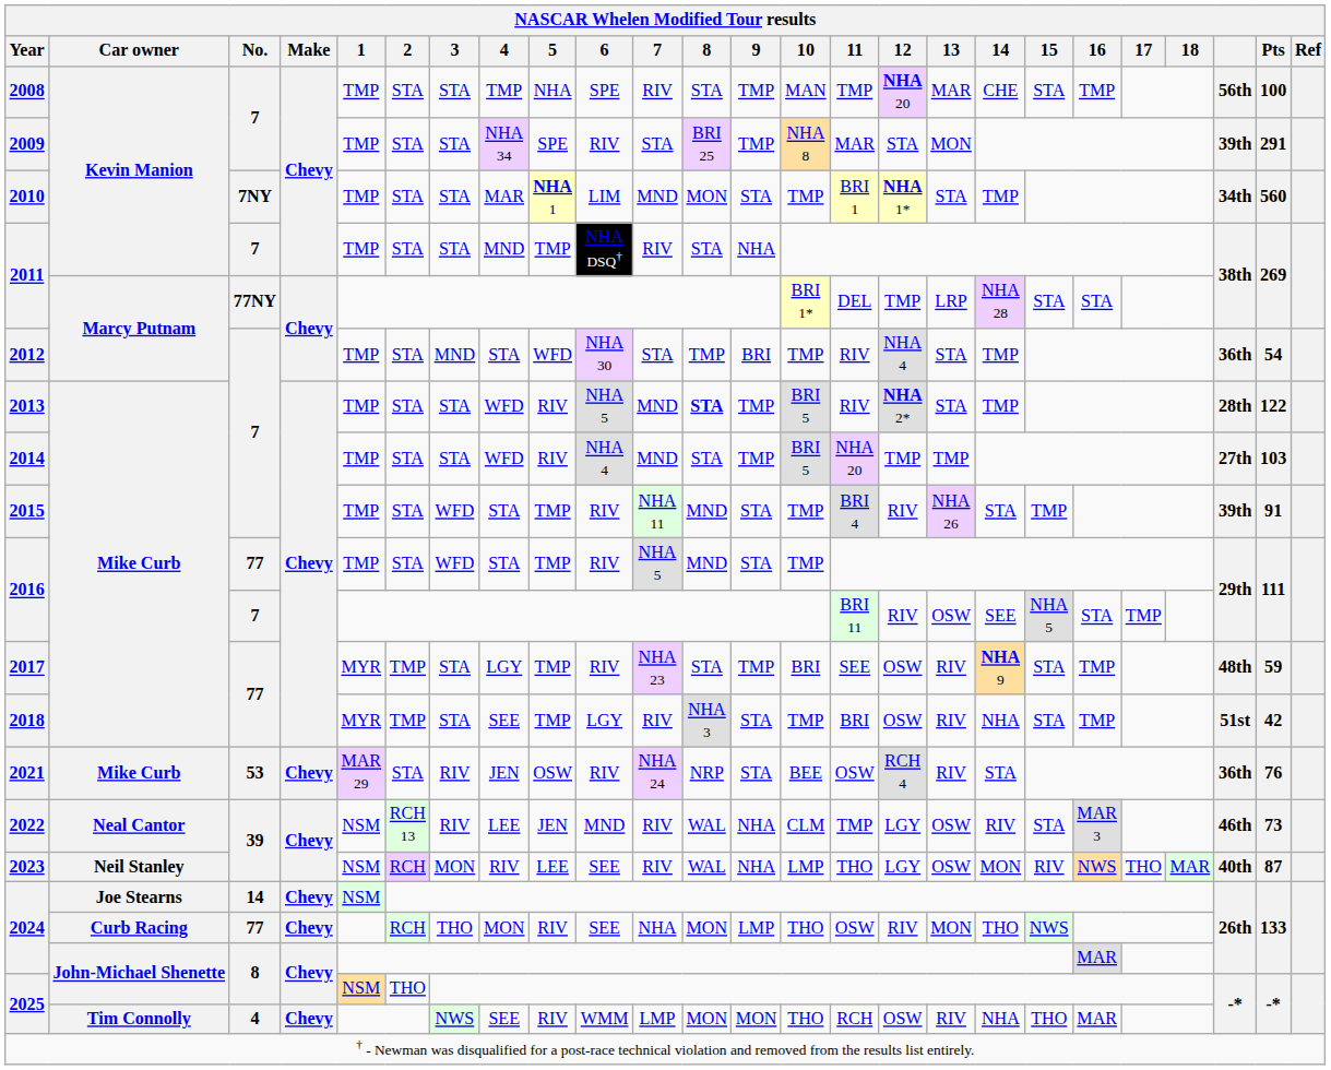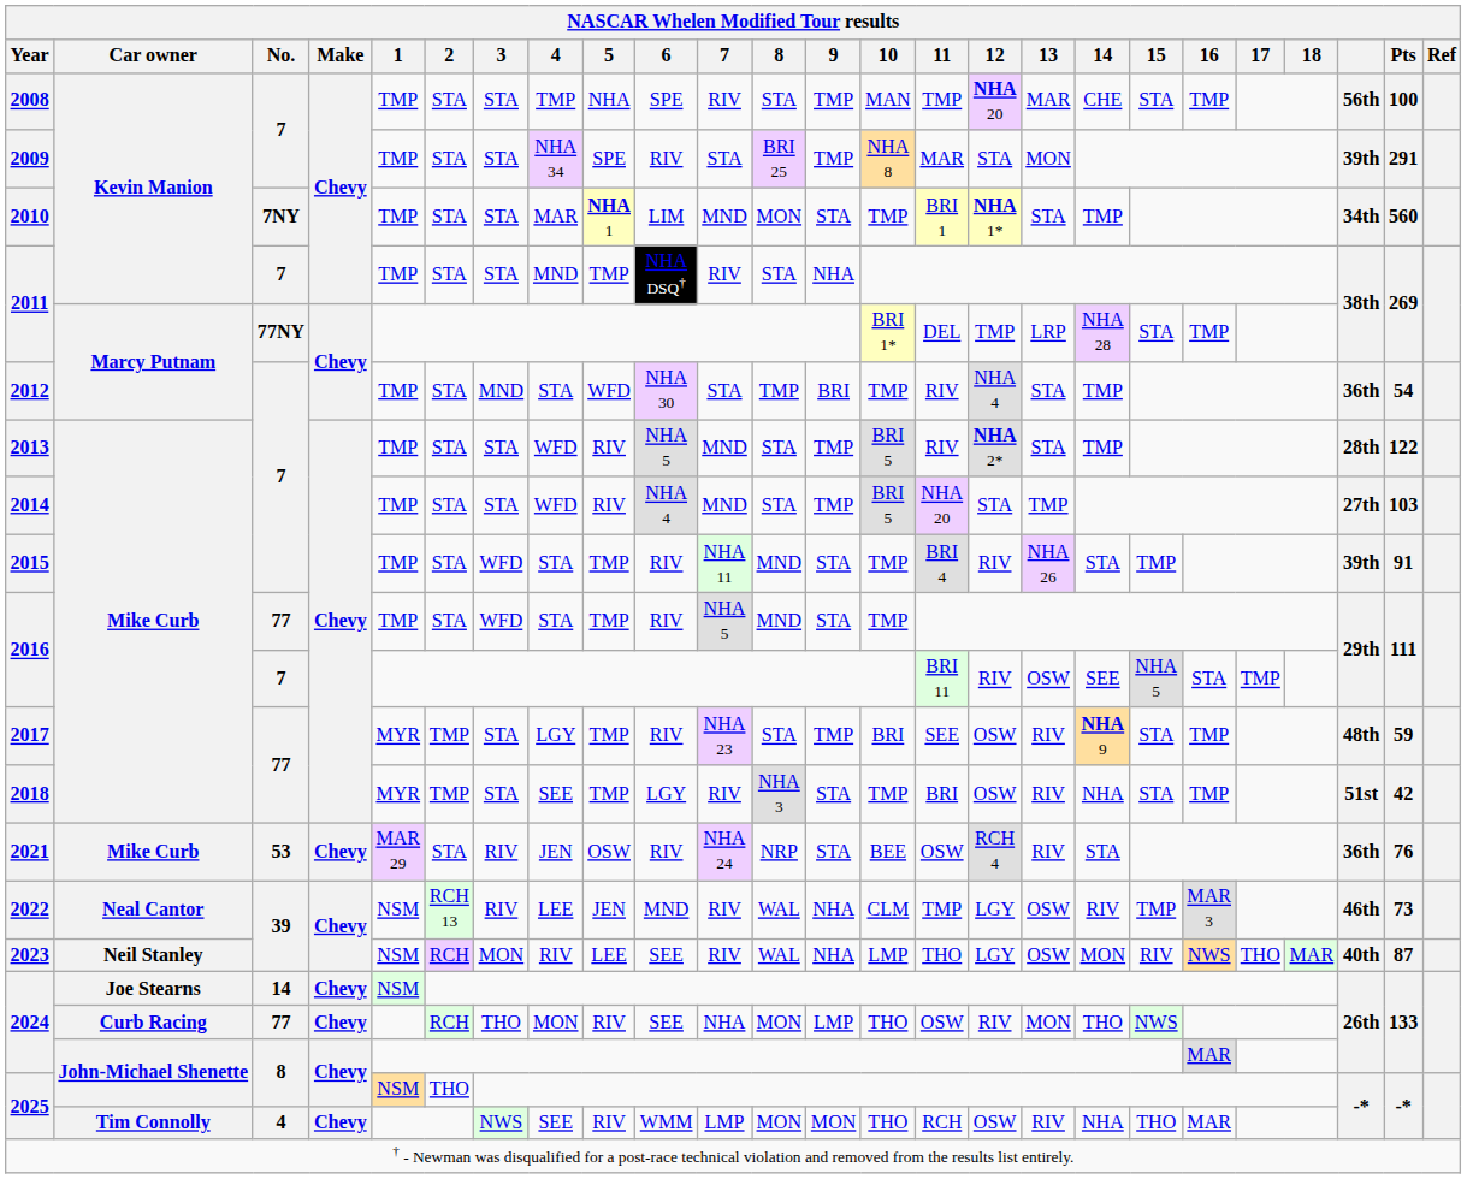 <table class="wikitable" style="text-align:center; font-size:75%">
 <tr>
 <th colspan=25><a href='#'>NASCAR Whelen Modified Tour</a> results</th>
 </tr>
 <tr>
 <th>Year</th>
 <th>Car owner</th>
 <th>No.</th>
 <th>Make</th>
 <th>1</th>
 <th>2</th>
 <th>3</th>
 <th>4</th>
 <th>5</th>
 <th>6</th>
 <th>7</th>
 <th>8</th>
 <th>9</th>
 <th>10</th>
 <th>11</th>
 <th>12</th>
 <th>13</th>
 <th>14</th>
 <th>15</th>
 <th>16</th>
 <th>17</th>
 <th>18</th>
 <th></th>
 <th>Pts</th>
 <th>Ref</th>
 </tr>
 <tr>
 <th><a href='#'>2008</a></th>
 <th rowspan=4><a href='#'>Kevin Manion</a></th>
 <th rowspan=2>7</th>
 <th rowspan=4><a href='#'>Chevy</a></th>
 <td><a href='#'>TMP</a></td>
 <td><a href='#'>STA</a></td>
 <td><a href='#'>STA</a></td>
 <td><a href='#'>TMP</a></td>
 <td><a href='#'>NHA</a></td>
 <td><a href='#'>SPE</a></td>
 <td><a href='#'>RIV</a></td>
 <td><a href='#'>STA</a></td>
 <td><a href='#'>TMP</a></td>
 <td><a href='#'>MAN</a></td>
 <td><a href='#'>TMP</a></td>
 <td style="background:#EFCFFF;"><strong><a href='#'>NHA</a></strong><br><small>20</small></td>
 <td><a href='#'>MAR</a></td>
 <td><a href='#'>CHE</a></td>
 <td><a href='#'>STA</a></td>
 <td><a href='#'>TMP</a></td>
 <td colspan=2></td>
 <th>56th</th>
 <th>100</th>
 <th></th>
 </tr>
 <tr>
 <th><a href='#'>2009</a></th>
 <td><a href='#'>TMP</a></td>
 <td><a href='#'>STA</a></td>
 <td><a href='#'>STA</a></td>
 <td style="background:#EFCFFF;"><a href='#'>NHA</a><br><small>34</small></td>
 <td><a href='#'>SPE</a></td>
 <td><a href='#'>RIV</a></td>
 <td><a href='#'>STA</a></td>
 <td style="background:#EFCFFF;"><a href='#'>BRI</a><br><small>25</small></td>
 <td><a href='#'>TMP</a></td>
 <td style="background:#FFDF9F;"><a href='#'>NHA</a><br><small>8</small></td>
 <td><a href='#'>MAR</a></td>
 <td><a href='#'>STA</a></td>
 <td><a href='#'>MON</a></td>
 <td colspan=5></td>
 <th>39th</th>
 <th>291</th>
 <th></th>
 </tr>
 <tr>
 <th><a href='#'>2010</a></th>
 <th>7NY</th>
 <td><a href='#'>TMP</a></td>
 <td><a href='#'>STA</a></td>
 <td><a href='#'>STA</a></td>
 <td><a href='#'>MAR</a></td>
 <td style="background:#FFFFBF;"><strong><a href='#'>NHA</a></strong><br><small>1</small></td>
 <td><a href='#'>LIM</a></td>
 <td><a href='#'>MND</a></td>
 <td><a href='#'>MON</a></td>
 <td><a href='#'>STA</a></td>
 <td><a href='#'>TMP</a></td>
 <td style="background:#FFFFBF;"><a href='#'>BRI</a><br><small>1</small></td>
 <td style="background:#FFFFBF;"><strong><a href='#'>NHA</a></strong><br><small>1*</small></td>
 <td><a href='#'>STA</a></td>
 <td><a href='#'>TMP</a></td>
 <td colspan=4></td>
 <th>34th</th>
 <th>560</th>
 <th></th>
 </tr>
 <tr>
 <th rowspan=2><a href='#'>2011</a></th>
 <th>7</th>
 <td><a href='#'>TMP</a></td>
 <td><a href='#'>STA</a></td>
 <td><a href='#'>STA</a></td>
 <td><a href='#'>MND</a></td>
 <td><a href='#'>TMP</a></td>
 <td style="background:#000; color:white;"><a href='#'><span>NHA</span></a><br><small>DSQ<sup>†</sup></small></td>
 <td><a href='#'>RIV</a></td>
 <td><a href='#'>STA</a></td>
 <td><a href='#'>NHA</a></td>
 <td colspan=9></td>
 <th rowspan=2>38th</th>
 <th rowspan=2>269</th>
 <th rowspan=2></th>
 </tr>
 <tr>
 <th rowspan=2><a href='#'>Marcy Putnam</a></th>
 <th>77NY</th>
 <th rowspan=2><a href='#'>Chevy</a></th>
 <td colspan=9></td>
 <td style="background:#FFFFBF;"><a href='#'>BRI</a><br><small>1*</small></td>
 <td><a href='#'>DEL</a></td>
 <td><a href='#'>TMP</a></td>
 <td><a href='#'>LRP</a></td>
 <td style="background:#EFCFFF;"><a href='#'>NHA</a><br><small>28</small></td>
 <td><a href='#'>STA</a></td>
-<td><a href='#'>STA</a></td>
+<td><a href='#'>TMP</a></td>
 <td colspan=2></td>
 </tr>
 <tr>
 <th><a href='#'>2012</a></th>
 <th rowspan=4>7</th>
 <td><a href='#'>TMP</a></td>
 <td><a href='#'>STA</a></td>
 <td><a href='#'>MND</a></td>
 <td><a href='#'>STA</a></td>
 <td><a href='#'>WFD</a></td>
 <td style="background:#EFCFFF;"><a href='#'>NHA</a><br><small>30</small></td>
 <td><a href='#'>STA</a></td>
 <td><a href='#'>TMP</a></td>
 <td><a href='#'>BRI</a></td>
 <td><a href='#'>TMP</a></td>
 <td><a href='#'>RIV</a></td>
 <td style="background:#DFDFDF;"><a href='#'>NHA</a><br><small>4</small></td>
 <td><a href='#'>STA</a></td>
 <td><a href='#'>TMP</a></td>
 <td colspan=4></td>
 <th>36th</th>
 <th>54</th>
 <th></th>
 </tr>
 <tr>
 <th><a href='#'>2013</a></th>
 <th rowspan=7><a href='#'>Mike Curb</a></th>
 <th rowspan=7><a href='#'>Chevy</a></th>
 <td><a href='#'>TMP</a></td>
 <td><a href='#'>STA</a></td>
 <td><a href='#'>STA</a></td>
 <td><a href='#'>WFD</a></td>
 <td><a href='#'>RIV</a></td>
 <td style="background:#DFDFDF;"><a href='#'>NHA</a><br><small>5</small></td>
 <td><a href='#'>MND</a></td>
-<td><strong><a href='#'>STA</a></strong></td>
+<td><a href='#'>STA</a></td>
 <td><a href='#'>TMP</a></td>
 <td style="background:#DFDFDF;"><a href='#'>BRI</a><br><small>5</small></td>
 <td><a href='#'>RIV</a></td>
 <td style="background:#DFDFDF;"><strong><a href='#'>NHA</a></strong><br><small>2*</small></td>
 <td><a href='#'>STA</a></td>
 <td><a href='#'>TMP</a></td>
 <td colspan=4></td>
 <th>28th</th>
 <th>122</th>
 <th></th>
 </tr>
 <tr>
 <th><a href='#'>2014</a></th>
 <td><a href='#'>TMP</a></td>
 <td><a href='#'>STA</a></td>
 <td><a href='#'>STA</a></td>
 <td><a href='#'>WFD</a></td>
 <td><a href='#'>RIV</a></td>
 <td style="background:#DFDFDF;"><a href='#'>NHA</a><br><small>4</small></td>
 <td><a href='#'>MND</a></td>
 <td><a href='#'>STA</a></td>
 <td><a href='#'>TMP</a></td>
 <td style="background:#DFDFDF;"><a href='#'>BRI</a><br><small>5</small></td>
 <td style="background:#EFCFFF;"><a href='#'>NHA</a><br><small>20</small></td>
-<td><a href='#'>TMP</a></td>
+<td><a href='#'>STA</a></td>
 <td><a href='#'>TMP</a></td>
 <td colspan=5></td>
 <th>27th</th>
 <th>103</th>
 <th></th>
 </tr>
 <tr>
 <th><a href='#'>2015</a></th>
 <td><a href='#'>TMP</a></td>
 <td><a href='#'>STA</a></td>
 <td><a href='#'>WFD</a></td>
 <td><a href='#'>STA</a></td>
 <td><a href='#'>TMP</a></td>
 <td><a href='#'>RIV</a></td>
 <td style="background:#DFFFDF;"><a href='#'>NHA</a><br><small>11</small></td>
 <td><a href='#'>MND</a></td>
 <td><a href='#'>STA</a></td>
 <td><a href='#'>TMP</a></td>
 <td style="background:#DFDFDF;"><a href='#'>BRI</a><br><small>4</small></td>
 <td><a href='#'>RIV</a></td>
 <td style="background:#EFCFFF;"><a href='#'>NHA</a><br><small>26</small></td>
 <td><a href='#'>STA</a></td>
 <td><a href='#'>TMP</a></td>
 <td colspan=3></td>
 <th>39th</th>
 <th>91</th>
 <th></th>
 </tr>
 <tr>
 <th rowspan=2><a href='#'>2016</a></th>
 <th>77</th>
 <td><a href='#'>TMP</a></td>
 <td><a href='#'>STA</a></td>
 <td><a href='#'>WFD</a></td>
 <td><a href='#'>STA</a></td>
 <td><a href='#'>TMP</a></td>
 <td><a href='#'>RIV</a></td>
 <td style="background:#DFDFDF;"><a href='#'>NHA</a><br><small>5</small></td>
 <td><a href='#'>MND</a></td>
 <td><a href='#'>STA</a></td>
 <td><a href='#'>TMP</a></td>
 <td colspan=8></td>
 <th rowspan=2>29th</th>
 <th rowspan=2>111</th>
 <th rowspan=2></th>
 </tr>
 <tr>
 <th>7</th>
 <td colspan=10></td>
 <td style="background:#DFFFDF;"><a href='#'>BRI</a><br><small>11</small></td>
 <td><a href='#'>RIV</a></td>
 <td><a href='#'>OSW</a></td>
 <td><a href='#'>SEE</a></td>
 <td style="background:#DFDFDF;"><a href='#'>NHA</a><br><small>5</small></td>
 <td><a href='#'>STA</a></td>
 <td><a href='#'>TMP</a></td>
 <td></td>
 </tr>
 <tr>
 <th><a href='#'>2017</a></th>
 <th rowspan=2>77</th>
 <td><a href='#'>MYR</a></td>
 <td><a href='#'>TMP</a></td>
 <td><a href='#'>STA</a></td>
 <td><a href='#'>LGY</a></td>
 <td><a href='#'>TMP</a></td>
 <td><a href='#'>RIV</a></td>
 <td style="background:#EFCFFF;"><a href='#'>NHA</a><br><small>23</small></td>
 <td><a href='#'>STA</a></td>
 <td><a href='#'>TMP</a></td>
 <td><a href='#'>BRI</a></td>
 <td><a href='#'>SEE</a></td>
 <td><a href='#'>OSW</a></td>
 <td><a href='#'>RIV</a></td>
 <td style="background:#FFDF9F;"><strong><a href='#'>NHA</a></strong><br><small>9</small></td>
 <td><a href='#'>STA</a></td>
 <td><a href='#'>TMP</a></td>
 <td colspan=2></td>
 <th>48th</th>
 <th>59</th>
 <th></th>
 </tr>
 <tr>
 <th><a href='#'>2018</a></th>
 <td><a href='#'>MYR</a></td>
 <td><a href='#'>TMP</a></td>
 <td><a href='#'>STA</a></td>
 <td><a href='#'>SEE</a></td>
 <td><a href='#'>TMP</a></td>
 <td><a href='#'>LGY</a></td>
 <td><a href='#'>RIV</a></td>
 <td style="background:#DFDFDF;"><a href='#'>NHA</a><br><small>3</small></td>
 <td><a href='#'>STA</a></td>
 <td><a href='#'>TMP</a></td>
 <td><a href='#'>BRI</a></td>
 <td><a href='#'>OSW</a></td>
 <td><a href='#'>RIV</a></td>
 <td><a href='#'>NHA</a></td>
 <td><a href='#'>STA</a></td>
 <td><a href='#'>TMP</a></td>
 <td colspan=2></td>
 <th>51st</th>
 <th>42</th>
 <th></th>
 </tr>
 <tr>
 <th><a href='#'>2021</a></th>
 <th><a href='#'>Mike Curb</a></th>
 <th>53</th>
 <th><a href='#'>Chevy</a></th>
 <td style="background:#EFCFFF;"><a href='#'>MAR</a><br><small>29</small></td>
 <td><a href='#'>STA</a></td>
 <td><a href='#'>RIV</a></td>
 <td><a href='#'>JEN</a></td>
 <td><a href='#'>OSW</a></td>
 <td><a href='#'>RIV</a></td>
 <td style="background:#EFCFFF;"><a href='#'>NHA</a><br><small>24</small></td>
 <td><a href='#'>NRP</a></td>
 <td><a href='#'>STA</a></td>
 <td><a href='#'>BEE</a></td>
 <td><a href='#'>OSW</a></td>
 <td style="background:#DFDFDF;"><a href='#'>RCH</a><br><small>4</small></td>
 <td><a href='#'>RIV</a></td>
 <td><a href='#'>STA</a></td>
 <td colspan=4></td>
 <th>36th</th>
 <th>76</th>
 <th></th>
 </tr>
 <tr>
 <th><a href='#'>2022</a></th>
 <th><a href='#'>Neal Cantor</a></th>
 <th rowspan=2>39</th>
 <th rowspan=2><a href='#'>Chevy</a></th>
 <td><a href='#'>NSM</a></td>
 <td style="background:#DFFFDF;"><a href='#'>RCH</a><br><small>13</small></td>
 <td><a href='#'>RIV</a></td>
 <td><a href='#'>LEE</a></td>
 <td><a href='#'>JEN</a></td>
 <td><a href='#'>MND</a></td>
 <td><a href='#'>RIV</a></td>
 <td><a href='#'>WAL</a></td>
 <td><a href='#'>NHA</a></td>
 <td><a href='#'>CLM</a></td>
 <td><a href='#'>TMP</a></td>
 <td><a href='#'>LGY</a></td>
 <td><a href='#'>OSW</a></td>
 <td><a href='#'>RIV</a></td>
-<td><a href='#'>STA</a></td>
+<td><a href='#'>TMP</a></td>
 <td style="background:#DFDFDF;"><a href='#'>MAR</a><br><small>3</small></td>
 <td colspan=2></td>
 <th>46th</th>
 <th>73</th>
 <th></th>
 </tr>
 <tr>
 <th><a href='#'>2023</a></th>
 <th>Neil Stanley</th>
 <td><a href='#'>NSM</a></td>
 <td style="background:#EFCFFF;"><a href='#'>RCH</a><br></td>
 <td><a href='#'>MON</a></td>
 <td><a href='#'>RIV</a></td>
 <td><a href='#'>LEE</a></td>
 <td><a href='#'>SEE</a></td>
 <td><a href='#'>RIV</a></td>
 <td><a href='#'>WAL</a></td>
 <td><a href='#'>NHA</a></td>
 <td><a href='#'>LMP</a></td>
 <td><a href='#'>THO</a></td>
 <td><a href='#'>LGY</a></td>
 <td><a href='#'>OSW</a></td>
 <td><a href='#'>MON</a></td>
 <td><a href='#'>RIV</a></td>
 <td style="background:#FFDF9F;"><a href='#'>NWS</a><br></td>
 <td><a href='#'>THO</a></td>
 <td style="background:#DFFFDF;"><a href='#'>MAR</a><br></td>
 <th>40th</th>
 <th>87</th>
 <th></th>
 </tr>
 <tr>
 <th rowspan=3><a href='#'>2024</a></th>
 <th>Joe Stearns</th>
 <th>14</th>
 <th><a href='#'>Chevy</a></th>
 <td style="background:#DFFFDF;"><a href='#'>NSM</a><br></td>
 <td colspan=17></td>
 <th rowspan=3>26th</th>
 <th rowspan=3>133</th>
 <th rowspan=3></th>
 </tr>
 <tr>
 <th><a href='#'>Curb Racing</a></th>
 <th>77</th>
 <th><a href='#'>Chevy</a></th>
 <td></td>
 <td style="background:#DFFFDF;"><a href='#'>RCH</a><br></td>
 <td><a href='#'>THO</a></td>
 <td><a href='#'>MON</a></td>
 <td><a href='#'>RIV</a></td>
 <td><a href='#'>SEE</a></td>
 <td><a href='#'>NHA</a></td>
 <td><a href='#'>MON</a></td>
 <td><a href='#'>LMP</a></td>
 <td><a href='#'>THO</a></td>
 <td><a href='#'>OSW</a></td>
 <td><a href='#'>RIV</a></td>
 <td><a href='#'>MON</a></td>
 <td><a href='#'>THO</a></td>
 <td style="background:#DFFFDF;"><a href='#'>NWS</a><br></td>
 <td colspan=3></td>
 </tr>
 <tr>
 <th rowspan=2><a href='#'>John-Michael Shenette</a></th>
 <th rowspan=2>8</th>
 <th rowspan=2><a href='#'>Chevy</a></th>
 <td colspan=15></td>
 <td style="background:#DFDFDF;"><a href='#'>MAR</a><br></td>
 <td colspan=2></td>
 </tr>
 <tr>
 <th rowspan=2><a href='#'>2025</a></th>
 <td style="background:#FFDF9F;"><a href='#'>NSM</a><br></td>
 <td><a href='#'>THO</a></td>
 <td colspan=16></td>
 <th rowspan=2>-*</th>
 <th rowspan=2>-*</th>
 <th rowspan=2></th>
 </tr>
 <tr>
 <th><a href='#'>Tim Connolly</a></th>
 <th>4</th>
 <th><a href='#'>Chevy</a></th>
 <td colspan=2></td>
 <td style="background:#DFFFDF;"><a href='#'>NWS</a><br></td>
 <td><a href='#'>SEE</a></td>
 <td><a href='#'>RIV</a></td>
 <td><a href='#'>WMM</a></td>
 <td><a href='#'>LMP</a></td>
 <td><a href='#'>MON</a></td>
 <td><a href='#'>MON</a></td>
 <td><a href='#'>THO</a></td>
 <td><a href='#'>RCH</a></td>
 <td><a href='#'>OSW</a></td>
 <td><a href='#'>RIV</a></td>
 <td><a href='#'>NHA</a></td>
 <td><a href='#'>THO</a></td>
 <td><a href='#'>MAR</a></td>
 <td colspan=2></td>
 </tr>
 <tr>
 <td colspan=42><small><sup>†</sup> - Newman was disqualified for a post-race technical violation and removed from the results list entirely.</small></td>
 </tr>
 </table>
